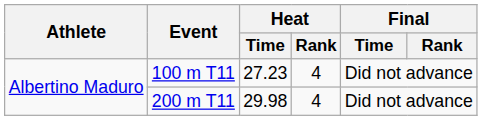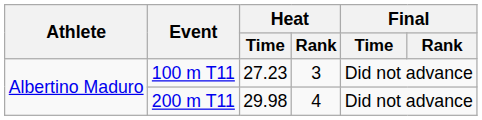 <table class=wikitable style="font-size:90%">
 <tr>
 <th rowspan="2">Athlete</th>
 <th rowspan="2">Event</th>
 <th colspan="2">Heat</th>
 <th colspan="2">Final</th>
 </tr>
 <tr style="font-size:95%">
 <th>Time</th>
 <th>Rank</th>
 <th>Time</th>
 <th>Rank</th>
 </tr>
 <tr align=center>
 <td align=left rowspan="2"><a href='#'>Albertino Maduro</a></td>
 <td align=left><a href='#'>100 m T11</a></td>
 <td>27.23</td>
-<td>4</td>
+<td>3</td>
 <td colspan="2">Did not advance</td>
 </tr>
 <tr align=center>
 <td align=left><a href='#'>200 m T11</a></td>
 <td>29.98</td>
 <td>4</td>
 <td colspan="2">Did not advance</td>
 </tr>
 </table>
